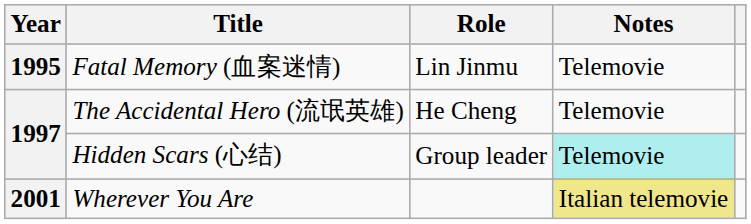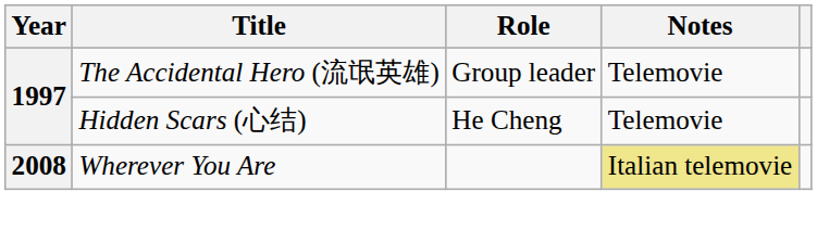 <table class="wikitable sortable plainrowheaders">
 <tr>
 <th scope="col">Year</th>
 <th scope="col">Title</th>
 <th scope="col">Role</th>
 <th scope="col" class="unsortable">Notes</th>
 <th scope="col" class="unsortable"></th>
 </tr>
 <tr>
-<th scope="row">1995</th>
-<td><em>Fatal Memory</em> (血案迷情)</td>
-<td>Lin Jinmu</td>
+<th scope="row" rowspan="2">1997</th>
+<td><em>The Accidental Hero</em> (流氓英雄)</td>
+<td>Group leader</td>
 <td>Telemovie</td>
 <td></td>
 </tr>
 <tr>
-<th scope="row" rowspan="2">1997</th>
-<td><em>The Accidental Hero</em> (流氓英雄)</td>
+<td><em>Hidden Scars</em> (心结)</td>
 <td>He Cheng</td>
 <td>Telemovie</td>
 <td></td>
 </tr>
 <tr>
-<td><em>Hidden Scars</em> (心结)</td>
-<td>Group leader</td>
-<td style="background: paleturquoise;">Telemovie</td>
-<td></td>
-</tr>
-<tr>
-<th scope="row">2001</th>
+<th scope="row">2008</th>
 <td><em>Wherever You Are</em></td>
 <td></td>
 <td style="background: khaki;">Italian telemovie</td>
 <td></td>
 </tr>
 </table>
